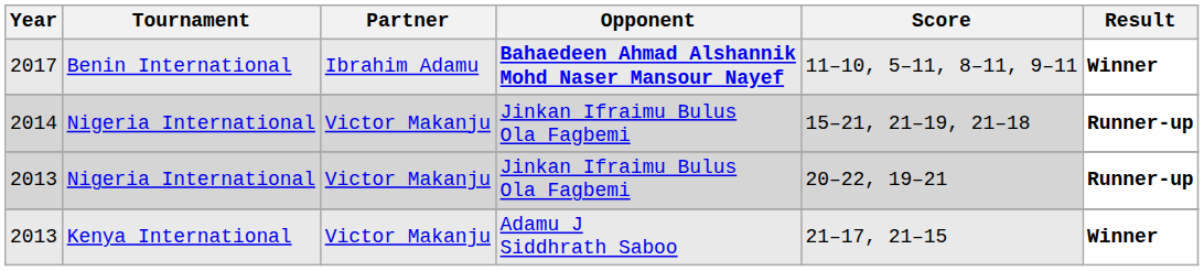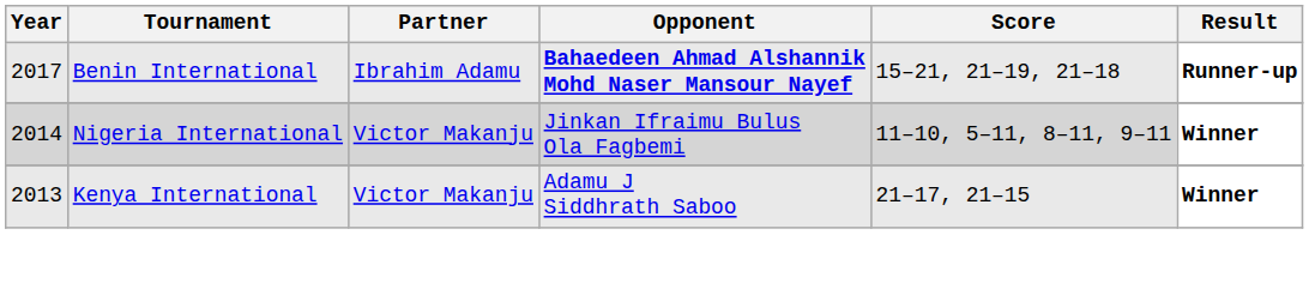 <table class="sortable wikitable" style="font-size: 90%;">
 <tr>
 <th>Year</th>
 <th>Tournament</th>
 <th>Partner</th>
 <th>Opponent</th>
 <th>Score</th>
 <th>Result</th>
 </tr>
 <tr style="background:#E9E9E9">
 <td align="center">2017</td>
 <td align="left"><a href='#'>Benin International</a></td>
 <td align="left"> <a href='#'>Ibrahim Adamu</a></td>
 <td align="left"><strong> <a href='#'>Bahaedeen Ahmad Alshannik</a><br> <a href='#'>Mohd Naser Mansour Nayef</a></strong></td>
-<td align="left">11–10, 5–11, 8–11, 9–11</td>
-<td style="text-align:left; background:white"> <strong>Winner</strong></td>
+<td align="left">15–21, 21–19, 21–18</td>
+<td style="text-align:left; background:white"> <strong>Runner-up</strong></td>
 </tr>
 <tr>
 </tr>
 <tr style="background:#D5D5D5">
 <td align="center">2014</td>
 <td align="left"><a href='#'>Nigeria International</a></td>
 <td align="left"> <a href='#'>Victor Makanju</a></td>
 <td align="left"> <a href='#'>Jinkan Ifraimu Bulus</a><br> <a href='#'>Ola Fagbemi</a></td>
-<td align="left">15–21, 21–19, 21–18</td>
-<td style="text-align:left; background:white"> <strong>Runner-up</strong></td>
+<td align="left">11–10, 5–11, 8–11, 9–11</td>
+<td style="text-align:left; background:white"> <strong>Winner</strong></td>
 </tr>
 <tr>
-</tr>
-<tr style="background:#D5D5D5">
-<td align="center">2013</td>
-<td align="left"><a href='#'>Nigeria International</a></td>
-<td align="left"> <a href='#'>Victor Makanju</a></td>
-<td align="left"> <a href='#'>Jinkan Ifraimu Bulus</a><br> <a href='#'>Ola Fagbemi</a></td>
-<td align="left">20–22, 19–21</td>
-<td style="text-align:left; background:white"> <strong>Runner-up</strong></td>
 </tr>
 <tr>
 </tr>
 <tr style="background:#E9E9E9">
 <td align="center">2013</td>
 <td align="left"><a href='#'>Kenya International</a></td>
 <td align="left"> <a href='#'>Victor Makanju</a></td>
 <td align="left"> <a href='#'>Adamu J</a><br> <a href='#'>Siddhrath Saboo</a></td>
 <td align="left">21–17, 21–15</td>
 <td style="text-align:left; background:white"> <strong>Winner</strong></td>
 </tr>
 </table>
